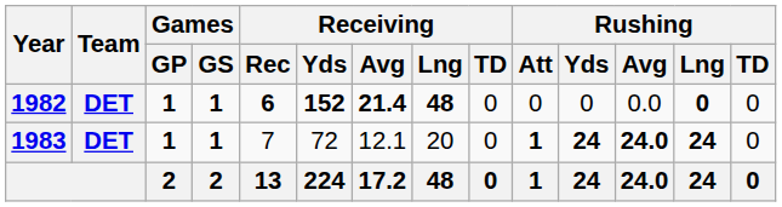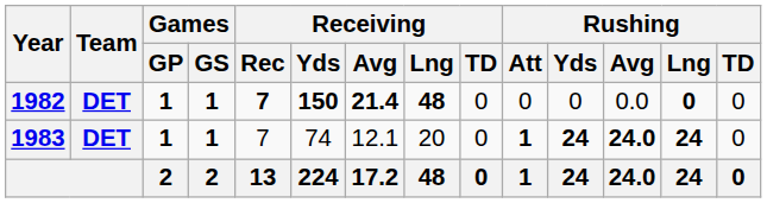 <table class="wikitable" style="text-align:center">
 <tr>
 <th rowspan="2">Year</th>
 <th rowspan="2">Team</th>
 <th colspan="2">Games</th>
 <th colspan="5">Receiving</th>
 <th colspan="5">Rushing</th>
 </tr>
 <tr>
 <th>GP</th>
 <th>GS</th>
 <th>Rec</th>
 <th>Yds</th>
 <th>Avg</th>
 <th>Lng</th>
 <th>TD</th>
 <th>Att</th>
 <th>Yds</th>
 <th>Avg</th>
 <th>Lng</th>
 <th>TD</th>
 </tr>
 <tr>
 <th><a href='#'>1982</a></th>
 <th><a href='#'>DET</a></th>
 <td><strong>1</strong></td>
 <td><strong>1</strong></td>
-<td><strong>6</strong></td>
-<td><strong>152</strong></td>
+<td><strong>7</strong></td>
+<td><strong>150</strong></td>
 <td><strong>21.4</strong></td>
 <td><strong>48</strong></td>
 <td>0</td>
 <td>0</td>
 <td>0</td>
 <td>0.0</td>
 <td><strong>0</strong></td>
 <td>0</td>
 </tr>
 <tr>
 <th><a href='#'>1983</a></th>
 <th><a href='#'>DET</a></th>
 <td><strong>1</strong></td>
 <td><strong>1</strong></td>
 <td>7</td>
-<td>72</td>
+<td>74</td>
 <td>12.1</td>
 <td>20</td>
 <td>0</td>
 <td><strong>1</strong></td>
 <td><strong>24</strong></td>
 <td><strong>24.0</strong></td>
 <td><strong>24</strong></td>
 <td>0</td>
 </tr>
 <tr>
 <th colspan="2"></th>
 <th>2</th>
 <th>2</th>
 <th>13</th>
 <th>224</th>
 <th>17.2</th>
 <th>48</th>
 <th>0</th>
 <th>1</th>
 <th>24</th>
 <th>24.0</th>
 <th>24</th>
 <th>0</th>
 </tr>
 </table>
